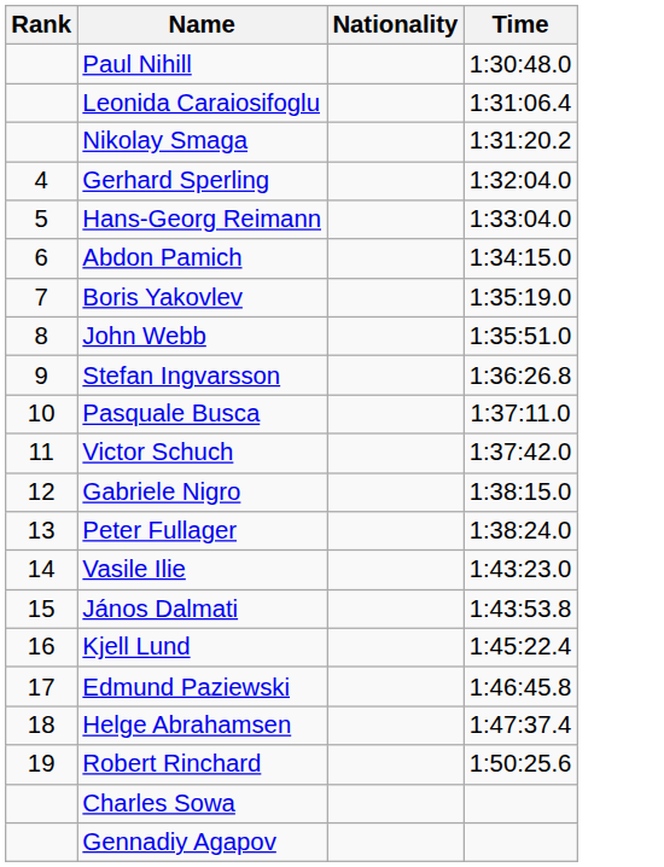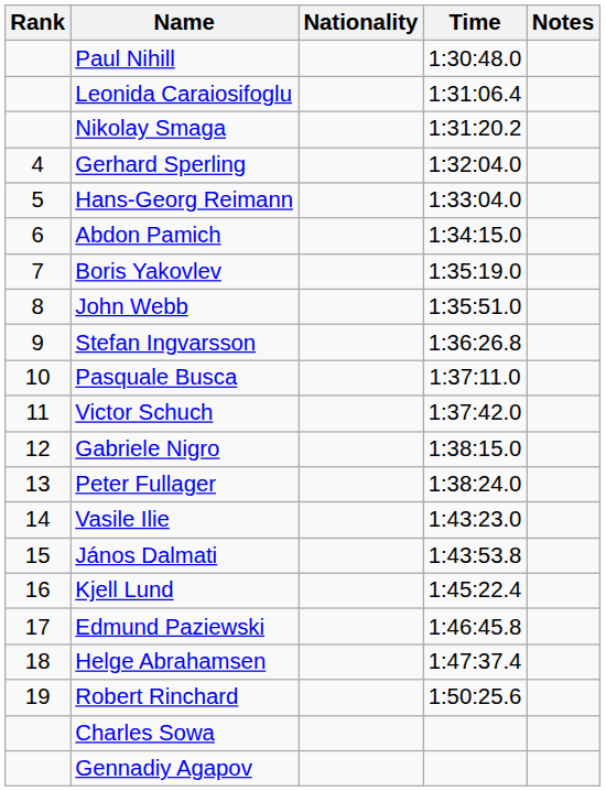 <table class="wikitable sortable" style="text-align:center">
 <tr>
 <th>Rank</th>
 <th>Name</th>
 <th>Nationality</th>
 <th>Time</th>
+<th>Notes</th>
 </tr>
 <tr>
 <td></td>
 <td align=left><a href='#'>Paul Nihill</a></td>
 <td align=left></td>
 <td>1:30:48.0</td>
+<td></td>
 </tr>
 <tr>
 <td></td>
 <td align=left><a href='#'>Leonida Caraiosifoglu</a></td>
 <td align=left></td>
 <td>1:31:06.4</td>
+<td></td>
 </tr>
 <tr>
 <td></td>
 <td align=left><a href='#'>Nikolay Smaga</a></td>
 <td align=left></td>
 <td>1:31:20.2</td>
+<td></td>
 </tr>
 <tr>
 <td>4</td>
 <td align=left><a href='#'>Gerhard Sperling</a></td>
 <td align=left></td>
 <td>1:32:04.0</td>
+<td></td>
 </tr>
 <tr>
 <td>5</td>
 <td align=left><a href='#'>Hans-Georg Reimann</a></td>
 <td align=left></td>
 <td>1:33:04.0</td>
+<td></td>
 </tr>
 <tr>
 <td>6</td>
 <td align=left><a href='#'>Abdon Pamich</a></td>
 <td align=left></td>
 <td>1:34:15.0</td>
+<td></td>
 </tr>
 <tr>
 <td>7</td>
 <td align=left><a href='#'>Boris Yakovlev</a></td>
 <td align=left></td>
 <td>1:35:19.0</td>
+<td></td>
 </tr>
 <tr>
 <td>8</td>
 <td align=left><a href='#'>John Webb</a></td>
 <td align=left></td>
 <td>1:35:51.0</td>
+<td></td>
 </tr>
 <tr>
 <td>9</td>
 <td align=left><a href='#'>Stefan Ingvarsson</a></td>
 <td align=left></td>
 <td>1:36:26.8</td>
+<td></td>
 </tr>
 <tr>
 <td>10</td>
 <td align=left><a href='#'>Pasquale Busca</a></td>
 <td align=left></td>
 <td>1:37:11.0</td>
+<td></td>
 </tr>
 <tr>
 <td>11</td>
 <td align=left><a href='#'>Victor Schuch</a></td>
 <td align=left></td>
 <td>1:37:42.0</td>
+<td></td>
 </tr>
 <tr>
 <td>12</td>
 <td align=left><a href='#'>Gabriele Nigro</a></td>
 <td align=left></td>
 <td>1:38:15.0</td>
+<td></td>
 </tr>
 <tr>
 <td>13</td>
 <td align=left><a href='#'>Peter Fullager</a></td>
 <td align=left></td>
 <td>1:38:24.0</td>
+<td></td>
 </tr>
 <tr>
 <td>14</td>
 <td align=left><a href='#'>Vasile Ilie</a></td>
 <td align=left></td>
 <td>1:43:23.0</td>
+<td></td>
 </tr>
 <tr>
 <td>15</td>
 <td align=left><a href='#'>János Dalmati</a></td>
 <td align=left></td>
 <td>1:43:53.8</td>
+<td></td>
 </tr>
 <tr>
 <td>16</td>
 <td align=left><a href='#'>Kjell Lund</a></td>
 <td align=left></td>
 <td>1:45:22.4</td>
+<td></td>
 </tr>
 <tr>
 <td>17</td>
 <td align=left><a href='#'>Edmund Paziewski</a></td>
 <td align=left></td>
 <td>1:46:45.8</td>
+<td></td>
 </tr>
 <tr>
 <td>18</td>
 <td align=left><a href='#'>Helge Abrahamsen</a></td>
 <td align=left></td>
 <td>1:47:37.4</td>
+<td></td>
 </tr>
 <tr>
 <td>19</td>
 <td align=left><a href='#'>Robert Rinchard</a></td>
 <td align=left></td>
 <td>1:50:25.6</td>
+<td></td>
 </tr>
 <tr>
 <td></td>
 <td align=left><a href='#'>Charles Sowa</a></td>
 <td align=left></td>
+<td></td>
 <td></td>
 </tr>
 <tr>
 <td></td>
 <td align=left><a href='#'>Gennadiy Agapov</a></td>
 <td align=left></td>
 <td></td>
+<td></td>
 </tr>
 </table>
